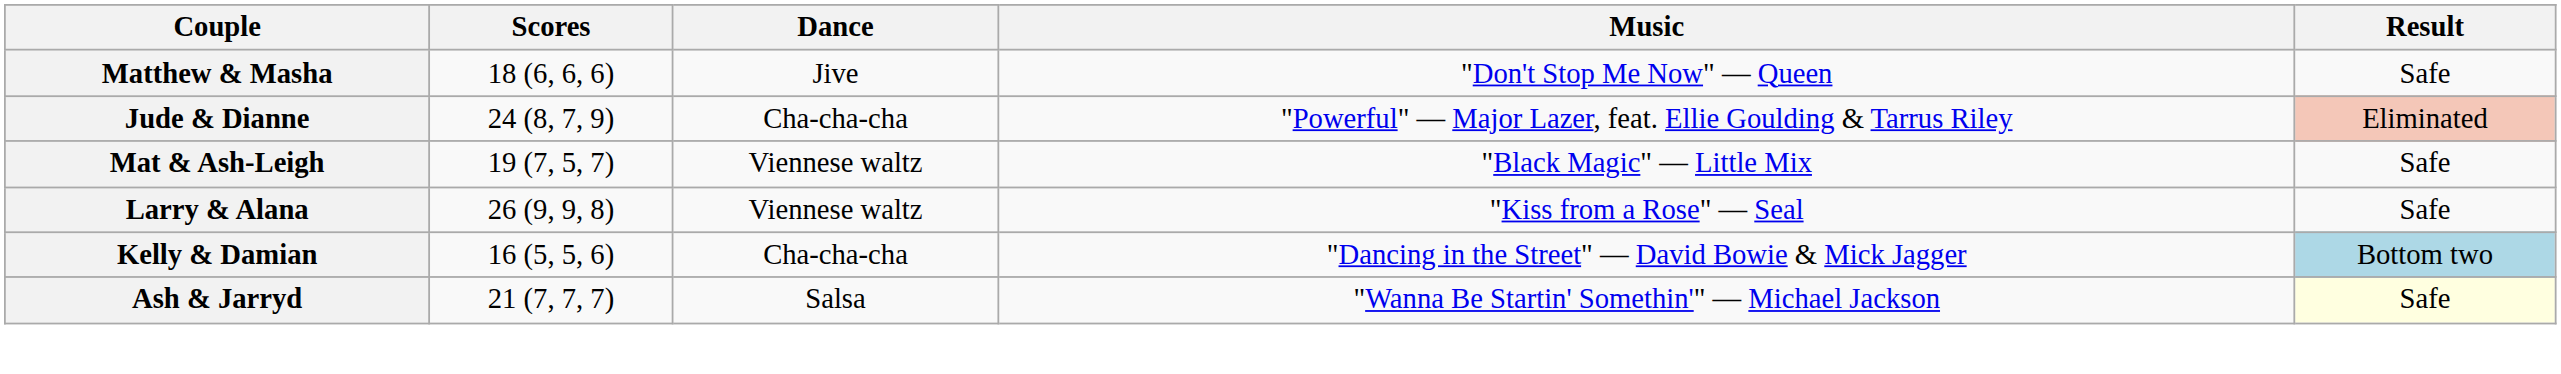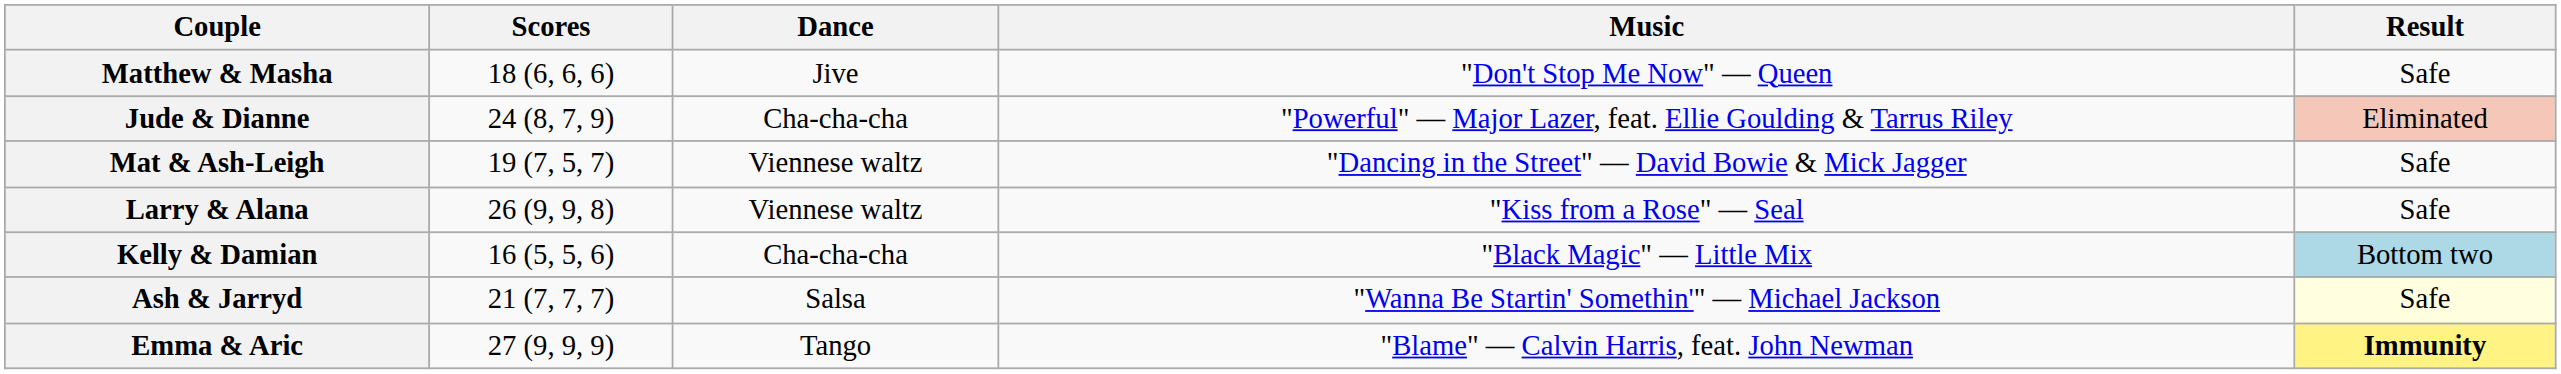 <table class="wikitable sortable" style="text-align:center; width: 90%">
 <tr>
 <th scope="col">Couple</th>
 <th scope="col">Scores</th>
 <th scope="col" class="unsortable">Dance</th>
 <th scope="col" class="unsortable">Music</th>
 <th scope="col" class="unsortable">Result</th>
 </tr>
 <tr>
 <th scope="row">Matthew & Masha</th>
 <td>18 (6, 6, 6)</td>
 <td>Jive</td>
 <td>"<a href='#'>Don't Stop Me Now</a>" — <a href='#'>Queen</a></td>
 <td>Safe</td>
 </tr>
 <tr>
 <th scope="row">Jude & Dianne</th>
 <td>24 (8, 7, 9)</td>
 <td>Cha-cha-cha</td>
 <td>"<a href='#'>Powerful</a>" — <a href='#'>Major Lazer</a>, feat. <a href='#'>Ellie Goulding</a> & <a href='#'>Tarrus Riley</a></td>
 <td bgcolor="f4c7b8">Eliminated</td>
 </tr>
 <tr>
 <th scope="row">Mat & Ash-Leigh</th>
 <td>19 (7, 5, 7)</td>
 <td>Viennese waltz</td>
-<td>"<a href='#'>Black Magic</a>" — <a href='#'>Little Mix</a></td>
+<td>"<a href='#'>Dancing in the Street</a>" — <a href='#'>David Bowie</a> & <a href='#'>Mick Jagger</a></td>
 <td>Safe</td>
 </tr>
 <tr>
 <th scope="row">Larry & Alana</th>
 <td>26 (9, 9, 8)</td>
 <td>Viennese waltz</td>
 <td>"<a href='#'>Kiss from a Rose</a>" — <a href='#'>Seal</a></td>
 <td>Safe</td>
 </tr>
 <tr>
 <th scope="row">Kelly & Damian</th>
 <td>16 (5, 5, 6)</td>
 <td>Cha-cha-cha</td>
-<td>"<a href='#'>Dancing in the Street</a>" — <a href='#'>David Bowie</a> & <a href='#'>Mick Jagger</a></td>
+<td>"<a href='#'>Black Magic</a>" — <a href='#'>Little Mix</a></td>
 <td bgcolor="lightblue">Bottom two</td>
 </tr>
 <tr>
 <th scope="row">Ash & Jarryd</th>
 <td>21 (7, 7, 7)</td>
 <td>Salsa</td>
 <td>"<a href='#'>Wanna Be Startin' Somethin'</a>" — <a href='#'>Michael Jackson</a></td>
 <td style="background: lightyellow;">Safe</td>
 </tr>
+<tr>
+<th scope="row">Emma & Aric</th>
+<td>27 (9, 9, 9)</td>
+<td>Tango</td>
+<td>"<a href='#'>Blame</a>" — <a href='#'>Calvin Harris</a>, feat. <a href='#'>John Newman</a></td>
+<td bgcolor="fff383"><strong>Immunity</strong></td>
+</tr>
 </table>
